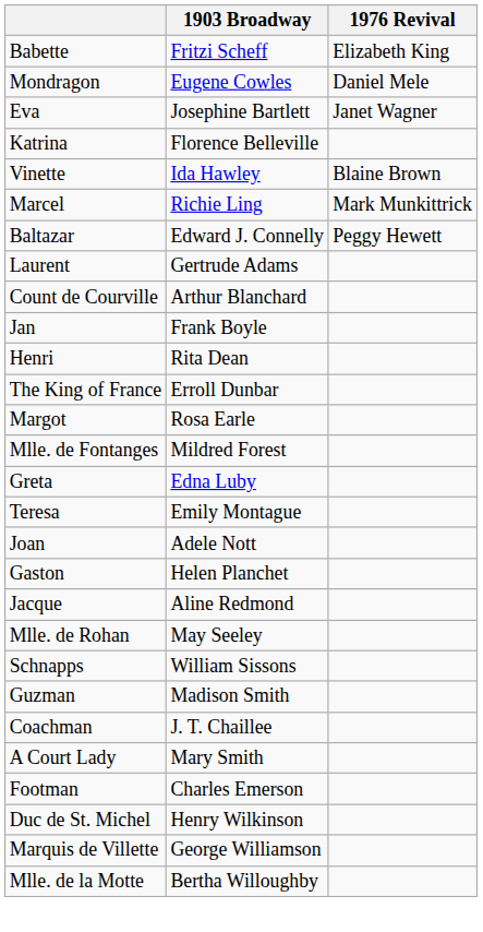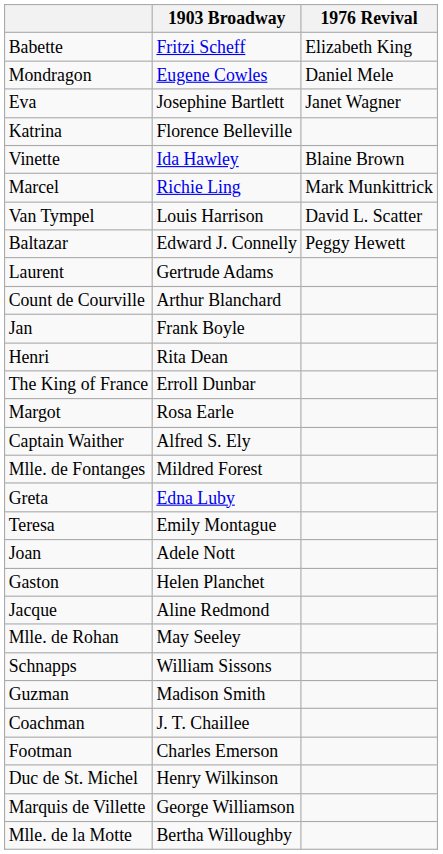 <table class="wikitable">
 <tr>
 <th></th>
 <th>1903 Broadway</th>
 <th>1976 Revival</th>
 </tr>
 <tr>
 <td>Babette</td>
 <td><a href='#'>Fritzi Scheff</a></td>
 <td>Elizabeth King</td>
 </tr>
 <tr>
 <td>Mondragon</td>
 <td><a href='#'>Eugene Cowles</a></td>
 <td>Daniel Mele</td>
 </tr>
 <tr>
 <td>Eva</td>
 <td>Josephine Bartlett</td>
 <td>Janet Wagner</td>
 </tr>
 <tr>
 <td>Katrina</td>
 <td>Florence Belleville</td>
 <td></td>
 </tr>
 <tr>
 <td>Vinette</td>
 <td><a href='#'>Ida Hawley</a></td>
 <td>Blaine Brown</td>
 </tr>
 <tr>
 <td>Marcel</td>
 <td><a href='#'>Richie Ling</a></td>
 <td>Mark Munkittrick</td>
 </tr>
 <tr>
+<td>Van Tympel</td>
+<td>Louis Harrison</td>
+<td>David L. Scatter</td>
+</tr>
+<tr>
 <td>Baltazar</td>
 <td>Edward J. Connelly</td>
 <td>Peggy Hewett</td>
 </tr>
 <tr>
 <td>Laurent</td>
 <td>Gertrude Adams</td>
 <td></td>
 </tr>
 <tr>
 <td>Count de Courville</td>
 <td>Arthur Blanchard</td>
 <td></td>
 </tr>
 <tr>
 <td>Jan</td>
 <td>Frank Boyle</td>
 <td></td>
 </tr>
 <tr>
 <td>Henri</td>
 <td>Rita Dean</td>
 <td></td>
 </tr>
 <tr>
 <td>The King of France</td>
 <td>Erroll Dunbar</td>
 <td></td>
 </tr>
 <tr>
 <td>Margot</td>
 <td>Rosa Earle</td>
+<td></td>
+</tr>
+<tr>
+<td>Captain Waither</td>
+<td>Alfred S. Ely</td>
 <td></td>
 </tr>
 <tr>
 <td>Mlle. de Fontanges</td>
 <td>Mildred Forest</td>
 <td></td>
 </tr>
 <tr>
 <td>Greta</td>
 <td><a href='#'>Edna Luby</a></td>
 <td></td>
 </tr>
 <tr>
 <td>Teresa</td>
 <td>Emily Montague</td>
 <td></td>
 </tr>
 <tr>
 <td>Joan</td>
 <td>Adele Nott</td>
 <td></td>
 </tr>
 <tr>
 <td>Gaston</td>
 <td>Helen Planchet</td>
 <td></td>
 </tr>
 <tr>
 <td>Jacque</td>
 <td>Aline Redmond</td>
 <td></td>
 </tr>
 <tr>
 <td>Mlle. de Rohan</td>
 <td>May Seeley</td>
 <td></td>
 </tr>
 <tr>
 <td>Schnapps</td>
 <td>William Sissons</td>
 <td></td>
 </tr>
 <tr>
 <td>Guzman</td>
 <td>Madison Smith</td>
 <td></td>
 </tr>
 <tr>
 <td>Coachman</td>
 <td>J. T. Chaillee</td>
 <td></td>
 </tr>
 <tr>
-<td>A Court Lady</td>
-<td>Mary Smith</td>
-<td></td>
-</tr>
-<tr>
 <td>Footman</td>
 <td>Charles Emerson</td>
 <td></td>
 </tr>
 <tr>
 <td>Duc de St. Michel</td>
 <td>Henry Wilkinson</td>
 <td></td>
 </tr>
 <tr>
 <td>Marquis de Villette</td>
 <td>George Williamson</td>
 <td></td>
 </tr>
 <tr>
 <td>Mlle. de la Motte</td>
 <td>Bertha Willoughby</td>
 <td></td>
 </tr>
 </table>
